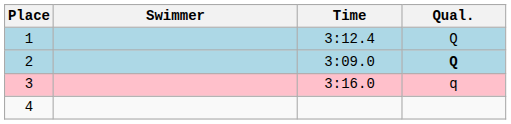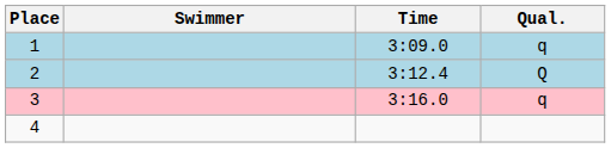 <table class=wikitable style="text-align:center">
 <tr>
 <th>Place</th>
 <th width=220>Swimmer</th>
 <th width=90>Time</th>
 <th width=90>Qual.</th>
 </tr>
 <tr bgcolor=lightblue>
 <td>1</td>
 <td align=left></td>
-<td>3:12.4</td>
-<td>Q</td>
+<td>3:09.0</td>
+<td>q</td>
 </tr>
 <tr bgcolor=lightblue>
 <td>2</td>
 <td align=left></td>
-<td>3:09.0</td>
-<td><strong>Q</strong></td>
+<td>3:12.4</td>
+<td>Q</td>
 </tr>
 <tr bgcolor=pink>
 <td>3</td>
 <td align=left></td>
 <td>3:16.0</td>
 <td>q</td>
 </tr>
 <tr>
 <td>4</td>
 <td align=left></td>
 <td></td>
 <td></td>
 </tr>
 </table>
